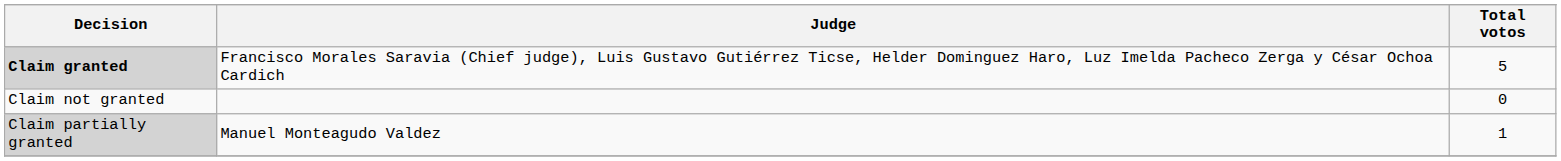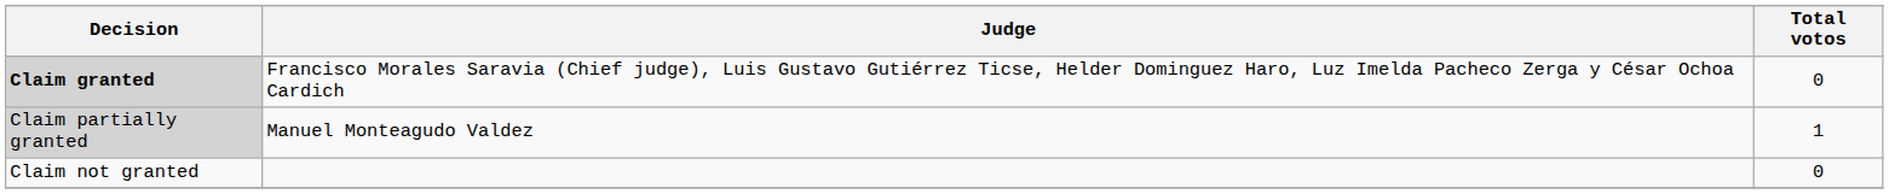 <table class="wikitable" style="margin:1; font-size: 95%;">
 <tr>
 </tr>
 <tr>
 <th>Decision</th>
 <th>Judge</th>
 <th>Total votos</th>
 </tr>
 <tr>
 <td bgcolor=#D3D3D3><strong>Claim granted</strong></td>
 <td align="left">Francisco Morales Saravia (Chief judge), Luis Gustavo Gutiérrez Ticse, Helder Dominguez Haro, Luz Imelda Pacheco Zerga y César Ochoa Cardich</td>
-<td align="center">5</td>
-</tr>
-<tr>
-<td align=left>Claim not granted</td>
-<td align="left"></td>
 <td align="center">0</td>
 </tr>
 <tr>
 <td bgcolor=#D3D3D3>Claim partially granted</td>
 <td align="left">Manuel Monteagudo Valdez</td>
 <td align="center">1</td>
 </tr>
 <tr>
+<td align=left>Claim not granted</td>
+<td align="left"></td>
+<td align="center">0</td>
+</tr>
+<tr>
 </tr>
 </table>
